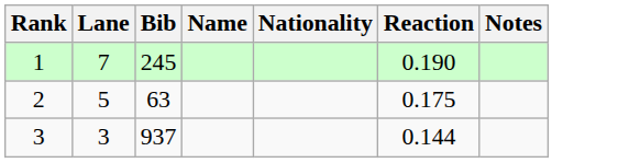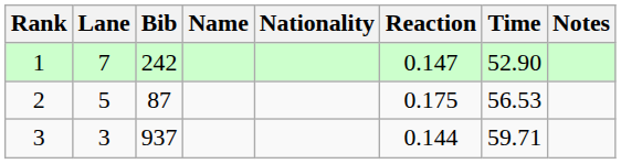 <table class="wikitable sortable" style="text-align:center">
 <tr>
 <th>Rank</th>
 <th>Lane</th>
 <th>Bib</th>
 <th>Name</th>
 <th>Nationality</th>
 <th>Reaction</th>
+<th>Time</th>
 <th>Notes</th>
 </tr>
 <tr bgcolor=ccffcc>
 <td>1</td>
 <td>7</td>
-<td>245</td>
+<td>242</td>
 <td align=left></td>
 <td align=left></td>
-<td>0.190</td>
+<td>0.147</td>
+<td>52.90</td>
 <td><strong></strong></td>
 </tr>
 <tr>
 <td>2</td>
 <td>5</td>
-<td>63</td>
+<td>87</td>
 <td align=left></td>
 <td align=left></td>
 <td>0.175</td>
+<td>56.53</td>
 <td></td>
 </tr>
 <tr>
 <td>3</td>
 <td>3</td>
 <td>937</td>
 <td align=left></td>
 <td align=left></td>
 <td>0.144</td>
+<td>59.71</td>
 <td></td>
 </tr>
 </table>
